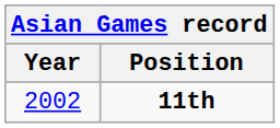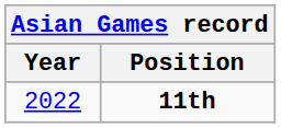 <table class="wikitable" style="text-align: center;">
 <tr>
 <th colspan=6><a href='#'>Asian Games</a> record</th>
 </tr>
 <tr>
 <th>Year</th>
 <th>Position</th>
 </tr>
 <tr>
-<td> <a href='#'>2002</a></td>
+<td> <a href='#'>2022</a></td>
 <td><strong>11th</strong></td>
 </tr>
 </table>
